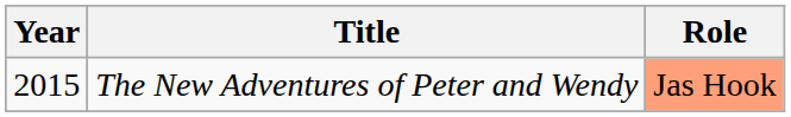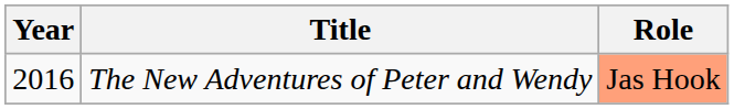 <table class="wikitable sortable">
 <tr>
 <th>Year</th>
 <th>Title</th>
 <th>Role</th>
 </tr>
 <tr>
-<td>2015</td>
+<td>2016</td>
 <td><em>The New Adventures of Peter and Wendy</em></td>
 <td style="background: lightsalmon;">Jas Hook</td>
 </tr>
 </table>
